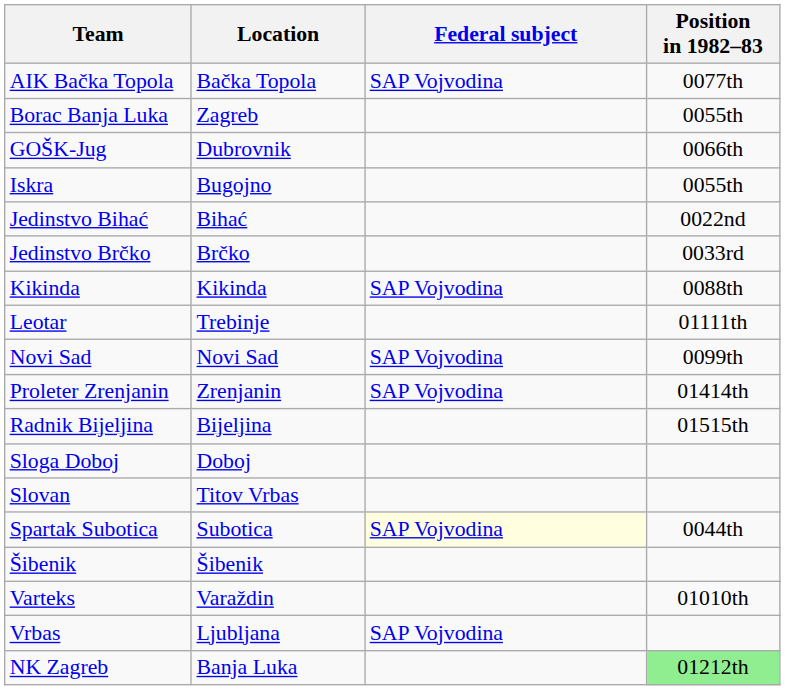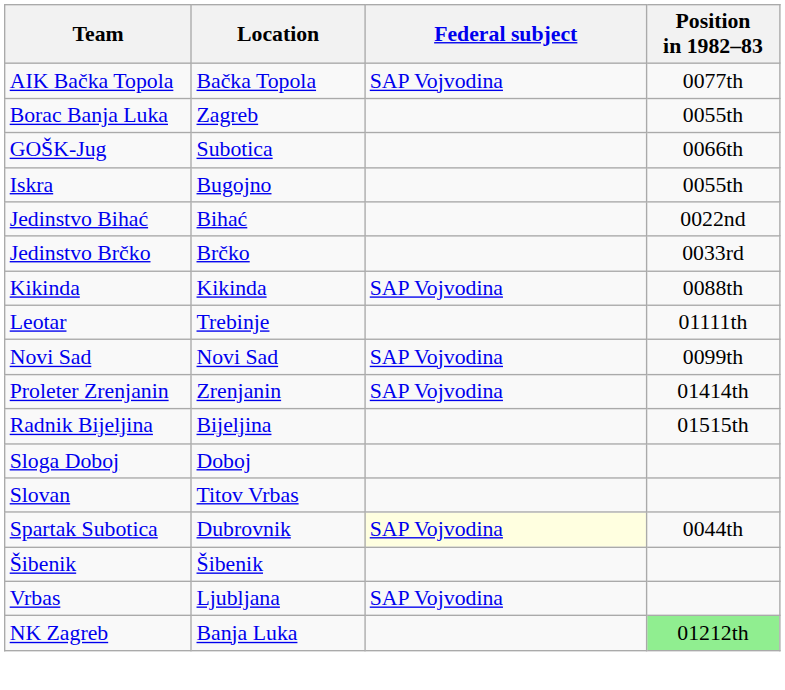 <table class="wikitable sortable" style="text-align:left">
 <tr>
 <th width="130">Team</th>
 <th width="120">Location</th>
 <th width="200"><a href='#'>Federal subject</a></th>
 <th width="90">Position<br>in 1982–83</th>
 </tr>
 <tr>
 <td><a href='#'>AIK Bačka Topola</a></td>
 <td><a href='#'>Bačka Topola</a></td>
 <td> <a href='#'>SAP Vojvodina</a></td>
 <td style="text-align:center"><span>007</span>7th</td>
 </tr>
 <tr>
 <td><a href='#'>Borac Banja Luka</a></td>
 <td><a href='#'>Zagreb</a></td>
 <td></td>
 <td style="text-align:center"><span>005</span>5th</td>
 </tr>
 <tr>
 <td><a href='#'>GOŠK-Jug</a></td>
-<td><a href='#'>Dubrovnik</a></td>
+<td><a href='#'>Subotica</a></td>
 <td></td>
 <td style="text-align:center"><span>006</span>6th</td>
 </tr>
 <tr>
 <td><a href='#'>Iskra</a></td>
 <td><a href='#'>Bugojno</a></td>
 <td></td>
 <td style="text-align:center"><span>005</span>5th</td>
 </tr>
 <tr>
 <td><a href='#'>Jedinstvo Bihać</a></td>
 <td><a href='#'>Bihać</a></td>
 <td></td>
 <td style="text-align:center"><span>002</span>2nd</td>
 </tr>
 <tr>
 <td><a href='#'>Jedinstvo Brčko</a></td>
 <td><a href='#'>Brčko</a></td>
 <td></td>
 <td style="text-align:center"><span>003</span>3rd</td>
 </tr>
 <tr>
 <td><a href='#'>Kikinda</a></td>
 <td><a href='#'>Kikinda</a></td>
 <td> <a href='#'>SAP Vojvodina</a></td>
 <td style="text-align:center"><span>008</span>8th</td>
 </tr>
 <tr>
 <td><a href='#'>Leotar</a></td>
 <td><a href='#'>Trebinje</a></td>
 <td></td>
 <td style="text-align:center;"><span>011</span>11th</td>
 </tr>
 <tr>
 <td><a href='#'>Novi Sad</a></td>
 <td><a href='#'>Novi Sad</a></td>
 <td> <a href='#'>SAP Vojvodina</a></td>
 <td style="text-align:center"><span>009</span>9th</td>
 </tr>
 <tr>
 <td><a href='#'>Proleter Zrenjanin</a></td>
 <td><a href='#'>Zrenjanin</a></td>
 <td> <a href='#'>SAP Vojvodina</a></td>
 <td style="text-align:center"><span>014</span>14th</td>
 </tr>
 <tr>
 <td><a href='#'>Radnik Bijeljina</a></td>
 <td><a href='#'>Bijeljina</a></td>
 <td></td>
 <td style="text-align:center"><span>015</span>15th</td>
 </tr>
 <tr>
 <td><a href='#'>Sloga Doboj</a></td>
 <td><a href='#'>Doboj</a></td>
 <td></td>
 <td></td>
 </tr>
 <tr>
 <td><a href='#'>Slovan</a></td>
 <td><a href='#'>Titov Vrbas</a></td>
 <td></td>
 <td></td>
 </tr>
 <tr>
 <td><a href='#'>Spartak Subotica</a></td>
-<td><a href='#'>Subotica</a></td>
+<td><a href='#'>Dubrovnik</a></td>
 <td style="background: lightyellow;"> <a href='#'>SAP Vojvodina</a></td>
 <td style="text-align:center"><span>004</span>4th</td>
 </tr>
 <tr>
 <td><a href='#'>Šibenik</a></td>
 <td><a href='#'>Šibenik</a></td>
 <td></td>
 <td></td>
-</tr>
-<tr>
-<td><a href='#'>Varteks</a></td>
-<td><a href='#'>Varaždin</a></td>
-<td></td>
-<td style="text-align:center"><span>010</span>10th</td>
 </tr>
 <tr>
 <td><a href='#'>Vrbas</a></td>
 <td><a href='#'>Ljubljana</a></td>
 <td> <a href='#'>SAP Vojvodina</a></td>
 <td></td>
 </tr>
 <tr>
 <td><a href='#'>NK Zagreb</a></td>
 <td><a href='#'>Banja Luka</a></td>
 <td></td>
 <td style="background: lightgreen; text-align:center"><span>012</span>12th</td>
 </tr>
 </table>
